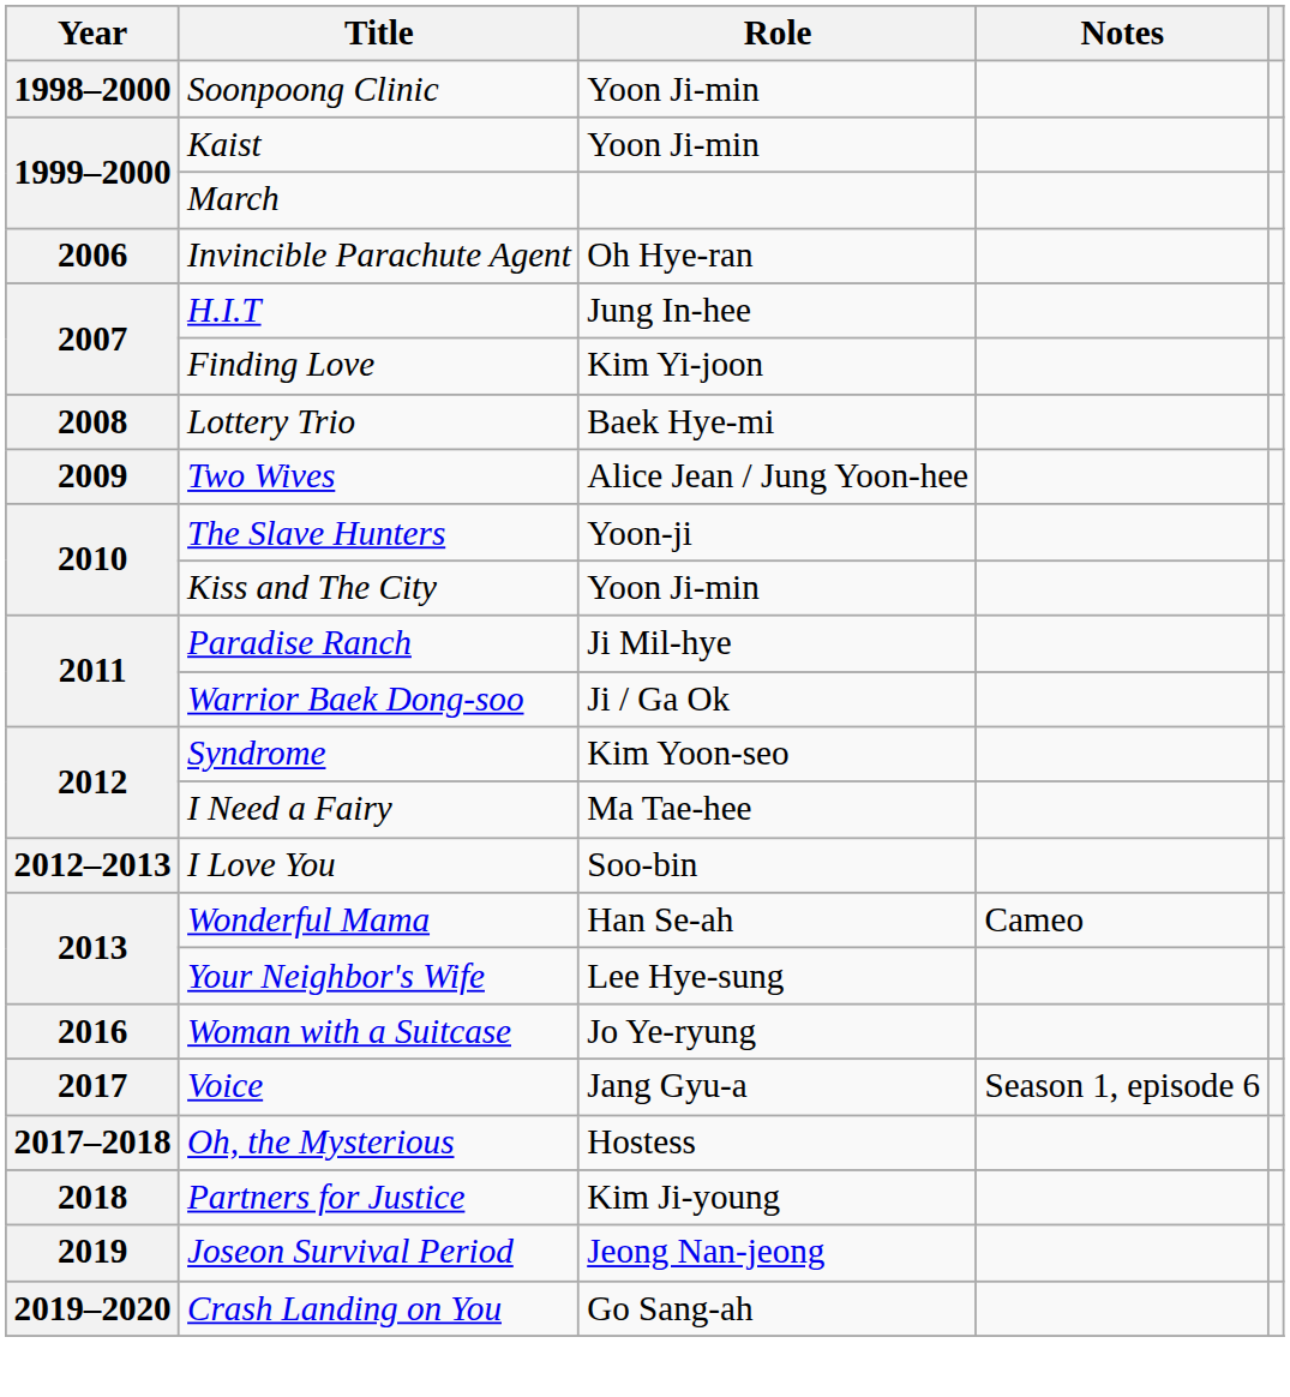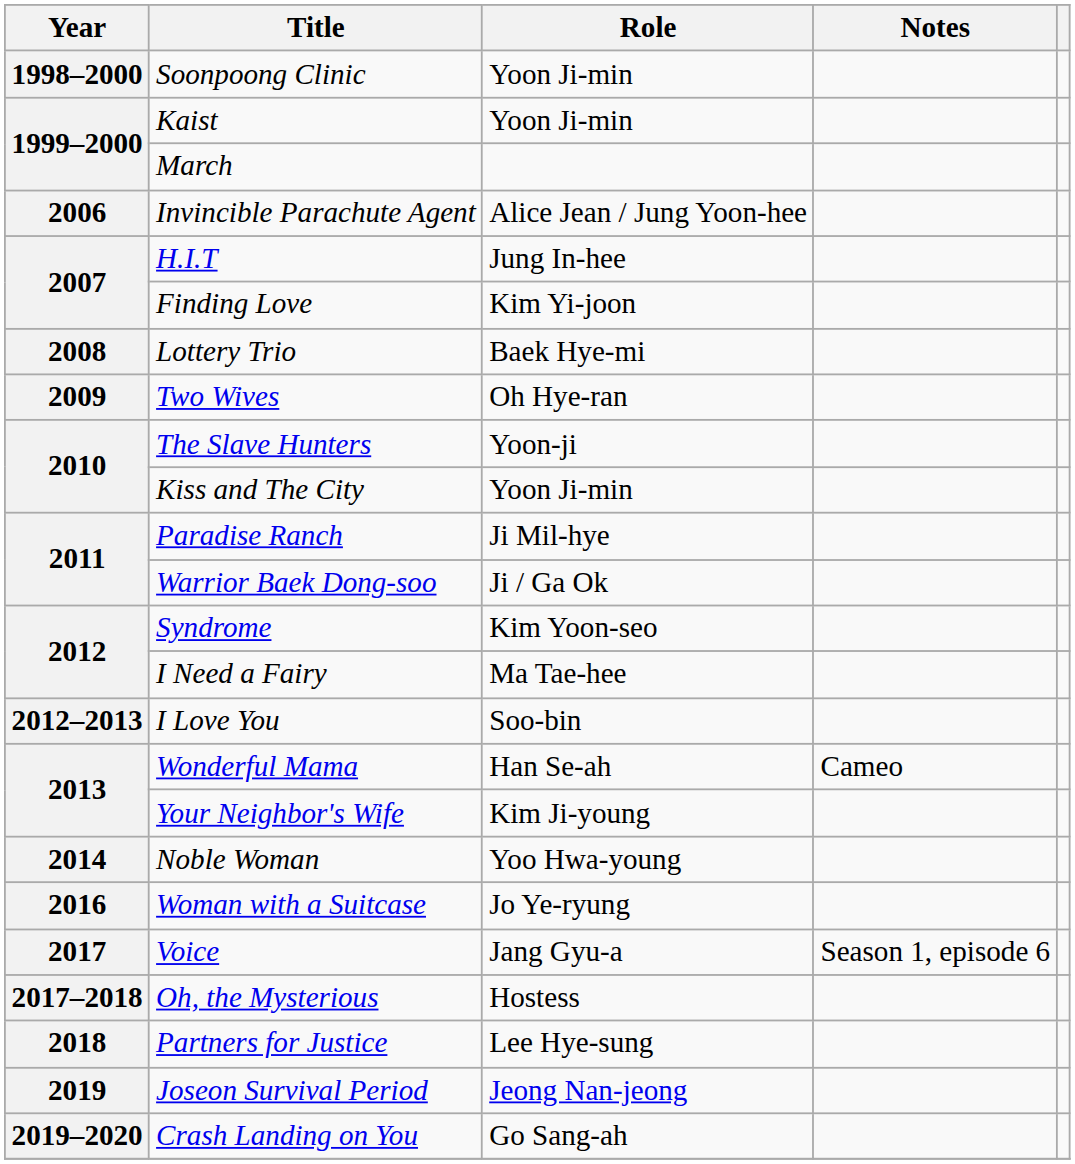 <table class="wikitable plainrowheaders sortable">
 <tr>
 <th scope="col">Year</th>
 <th scope="col">Title</th>
 <th scope="col">Role</th>
 <th scope="col">Notes</th>
 <th scope="col" class="unsortable"></th>
 </tr>
 <tr>
 <th scope="row">1998–2000</th>
 <td><em>Soonpoong Clinic</em></td>
 <td>Yoon Ji-min</td>
 <td></td>
 <td></td>
 </tr>
 <tr>
 <th scope="row" rowspan="2">1999–2000</th>
 <td><em>Kaist</em></td>
 <td>Yoon Ji-min</td>
 <td></td>
 <td></td>
 </tr>
 <tr>
 <td><em>March</em></td>
 <td></td>
 <td></td>
 <td></td>
 </tr>
 <tr>
 <th scope="row">2006</th>
 <td><em>Invincible Parachute Agent</em></td>
-<td>Oh Hye-ran</td>
+<td>Alice Jean / Jung Yoon-hee</td>
 <td></td>
 <td></td>
 </tr>
 <tr>
 <th scope="row" rowspan="2">2007</th>
 <td><em><a href='#'>H.I.T</a></em></td>
 <td>Jung In-hee</td>
 <td></td>
 <td></td>
 </tr>
 <tr>
 <td><em>Finding Love</em></td>
 <td>Kim Yi-joon</td>
 <td></td>
 <td></td>
 </tr>
 <tr>
 <th scope="row">2008</th>
 <td><em>Lottery Trio</em></td>
 <td>Baek Hye-mi</td>
 <td></td>
 <td></td>
 </tr>
 <tr>
 <th scope="row">2009</th>
 <td><em><a href='#'>Two Wives</a></em></td>
-<td>Alice Jean / Jung Yoon-hee</td>
+<td>Oh Hye-ran</td>
 <td></td>
 <td></td>
 </tr>
 <tr>
 <th scope="row" rowspan="2">2010</th>
 <td><em><a href='#'>The Slave Hunters</a></em></td>
 <td>Yoon-ji</td>
 <td></td>
 <td></td>
 </tr>
 <tr>
 <td><em>Kiss and The City</em></td>
 <td>Yoon Ji-min</td>
 <td></td>
 <td></td>
 </tr>
 <tr>
 <th scope="row" rowspan="2">2011</th>
 <td><em><a href='#'>Paradise Ranch</a></em></td>
 <td>Ji Mil-hye</td>
 <td></td>
 <td></td>
 </tr>
 <tr>
 <td><em><a href='#'>Warrior Baek Dong-soo</a></em></td>
 <td>Ji / Ga Ok</td>
 <td></td>
 <td></td>
 </tr>
 <tr>
 <th scope="row" rowspan="2">2012</th>
 <td><em><a href='#'>Syndrome</a></em></td>
 <td>Kim Yoon-seo</td>
 <td></td>
 <td></td>
 </tr>
 <tr>
 <td><em>I Need a Fairy</em></td>
 <td>Ma Tae-hee</td>
 <td></td>
 <td></td>
 </tr>
 <tr>
 <th scope="row">2012–2013</th>
 <td><em>I Love You</em></td>
 <td>Soo-bin</td>
 <td></td>
 <td></td>
 </tr>
 <tr>
 <th scope="row" rowspan="2">2013</th>
 <td><em><a href='#'>Wonderful Mama</a></em></td>
 <td>Han Se-ah</td>
 <td>Cameo</td>
 <td></td>
 </tr>
 <tr>
 <td><em><a href='#'>Your Neighbor's Wife</a></em></td>
-<td>Lee Hye-sung</td>
+<td>Kim Ji-young</td>
+<td></td>
+<td></td>
+</tr>
+<tr>
+<th scope="row">2014</th>
+<td><em>Noble Woman</em></td>
+<td>Yoo Hwa-young</td>
 <td></td>
 <td></td>
 </tr>
 <tr>
 <th scope="row">2016</th>
 <td><em><a href='#'>Woman with a Suitcase</a></em></td>
 <td>Jo Ye-ryung</td>
 <td></td>
 <td></td>
 </tr>
 <tr>
 <th scope="row" rowspan="1">2017</th>
 <td><em><a href='#'>Voice</a></em></td>
 <td>Jang Gyu-a</td>
 <td>Season 1, episode 6</td>
 <td></td>
 </tr>
 <tr>
 <th scope="row">2017–2018</th>
 <td><em><a href='#'>Oh, the Mysterious</a></em></td>
 <td>Hostess</td>
 <td></td>
 <td></td>
 </tr>
 <tr>
 <th scope="row">2018</th>
 <td><em><a href='#'>Partners for Justice</a></em></td>
-<td>Kim Ji-young</td>
+<td>Lee Hye-sung</td>
 <td></td>
 <td></td>
 </tr>
 <tr>
 <th scope="row">2019</th>
 <td><em><a href='#'>Joseon Survival Period</a></em></td>
 <td><a href='#'>Jeong Nan-jeong</a></td>
 <td></td>
 <td></td>
 </tr>
 <tr>
 <th scope="row">2019–2020</th>
 <td><em><a href='#'>Crash Landing on You</a></em></td>
 <td>Go Sang-ah</td>
 <td></td>
 <td></td>
 </tr>
 <tr>
 </tr>
 </table>
